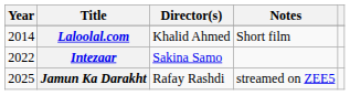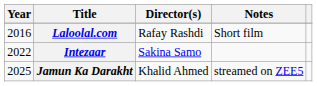 <table class="wikitable plainrowheaders sortable" style="margin-right: 0;">
 <tr>
 <th scope="col">Year</th>
 <th scope="col">Title</th>
 <th scope="col">Director(s)</th>
 <th scope="col" class="unsortable">Notes</th>
 <th scope="col" class="unsortable"></th>
 </tr>
 <tr>
 </tr>
 <tr>
-<td>2014</td>
+<td>2016</td>
 <th scope="row"><em><a href='#'>Laloolal.com</a></em></th>
-<td>Khalid Ahmed</td>
+<td>Rafay Rashdi</td>
 <td>Short film</td>
 <td style="text-align: center;"></td>
 </tr>
 <tr>
 <td>2022</td>
 <th scope="row"><em><a href='#'>Intezaar</a></em></th>
 <td><a href='#'>Sakina Samo</a></td>
 <td></td>
 <td></td>
 </tr>
 <tr>
 <td>2025</td>
 <th scope="row"><em>Jamun Ka Darakht</em></th>
-<td>Rafay Rashdi</td>
+<td>Khalid Ahmed</td>
 <td>streamed on <a href='#'>ZEE5</a></td>
 <td></td>
 </tr>
 </table>
